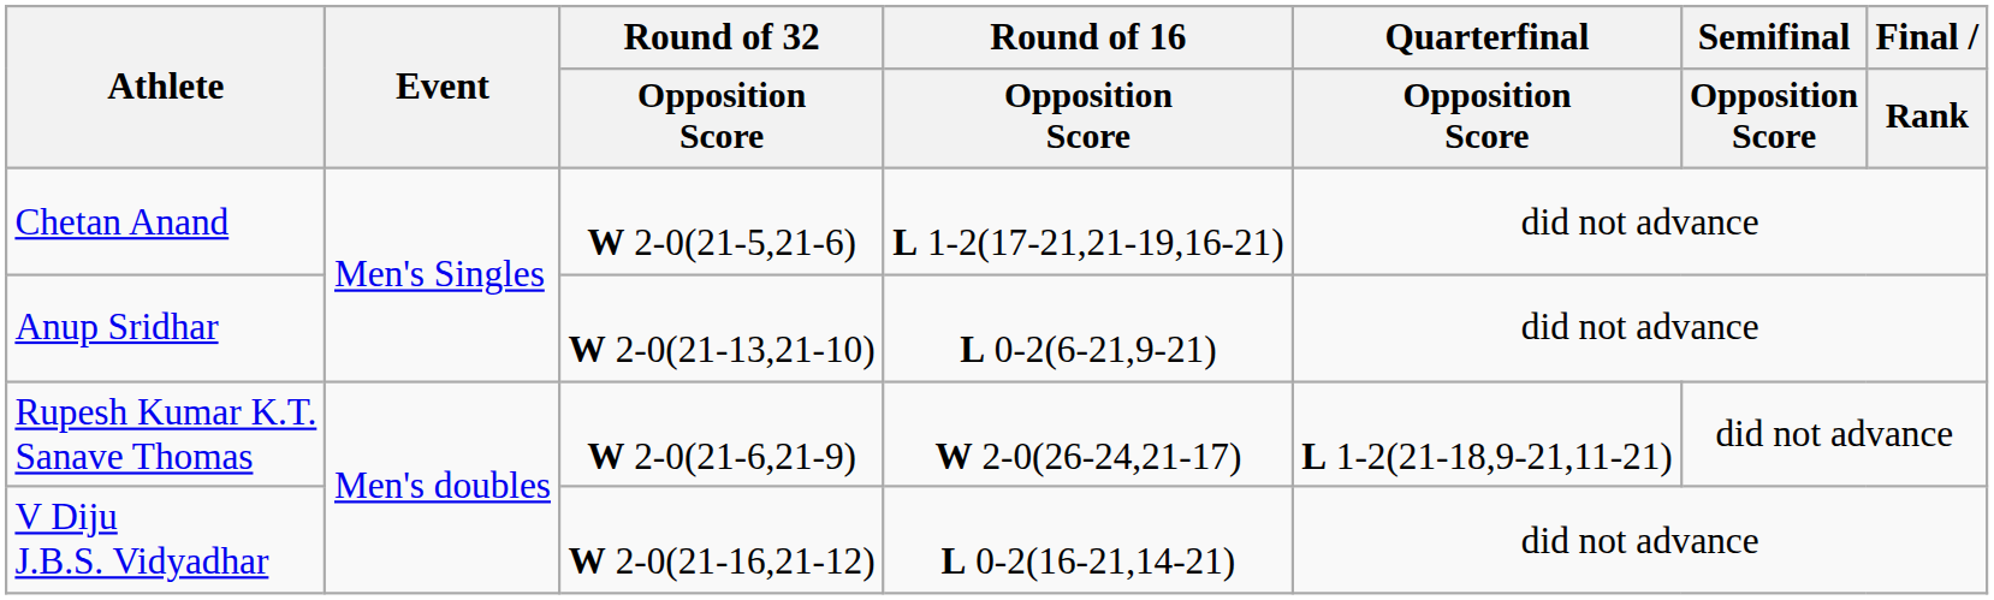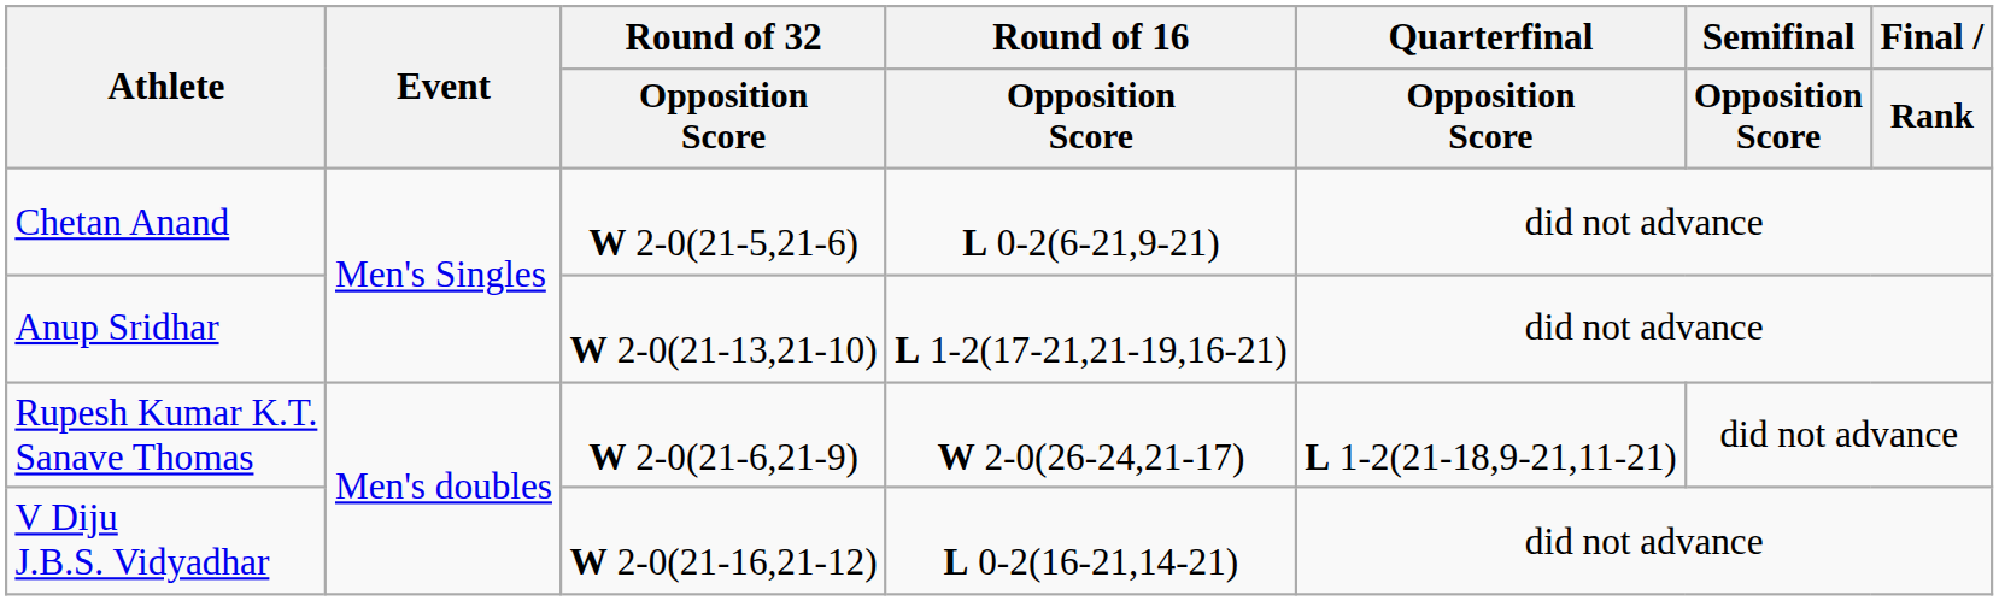 <table class=wikitable style="font-size:90%">
 <tr>
 <th rowspan="2">Athlete</th>
 <th rowspan="2">Event</th>
 <th>Round of 32</th>
 <th>Round of 16</th>
 <th>Quarterfinal</th>
 <th>Semifinal</th>
 <th colspan=2>Final / </th>
 </tr>
 <tr style="font-size:95%">
 <th>Opposition<br>Score</th>
 <th>Opposition<br>Score</th>
 <th>Opposition<br>Score</th>
 <th>Opposition<br>Score</th>
 <th>Rank</th>
 </tr>
 <tr align=center>
 <td align=left><a href='#'>Chetan Anand</a></td>
 <td align=left rowspan=2><a href='#'>Men's Singles</a></td>
 <td><br><strong>W</strong> 2-0(21-5,21-6)</td>
-<td><br><strong>L</strong> 1-2(17-21,21-19,16-21)</td>
+<td><br><strong>L</strong> 0-2(6-21,9-21)</td>
 <td colspan=4>did not advance</td>
 </tr>
 <tr align=center>
 <td align=left><a href='#'>Anup Sridhar</a></td>
 <td><br><strong>W</strong> 2-0(21-13,21-10)</td>
-<td><br><strong>L</strong> 0-2(6-21,9-21)</td>
+<td><br><strong>L</strong> 1-2(17-21,21-19,16-21)</td>
 <td colspan=4>did not advance</td>
 </tr>
 <tr align=center>
 <td align=left><a href='#'>Rupesh Kumar K.T.</a><br><a href='#'>Sanave Thomas</a></td>
 <td align=left rowspan=2><a href='#'>Men's doubles</a></td>
 <td><br><strong>W</strong> 2-0(21-6,21-9)</td>
 <td><br><strong>W</strong> 2-0(26-24,21-17)</td>
 <td><br><strong>L</strong> 1-2(21-18,9-21,11-21)</td>
 <td colspan=3>did not advance</td>
 </tr>
 <tr align=center>
 <td align=left><a href='#'>V Diju</a><br><a href='#'>J.B.S. Vidyadhar</a></td>
 <td><br><strong>W</strong> 2-0(21-16,21-12)</td>
 <td><br><strong>L</strong> 0-2(16-21,14-21)</td>
 <td colspan=4>did not advance</td>
 </tr>
 </table>
